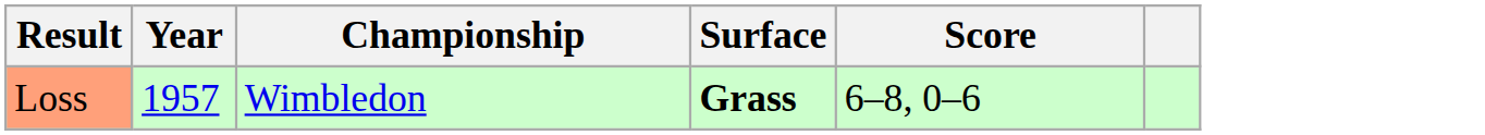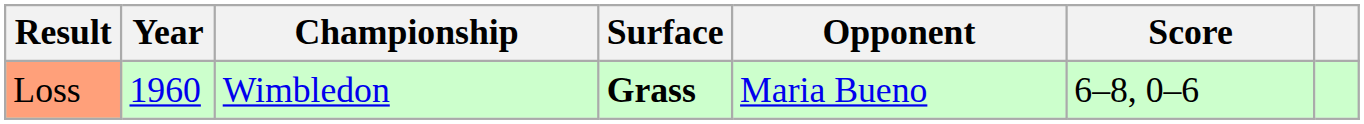 <table class="sortable wikitable">
 <tr>
 <th style="width:45px">Result</th>
 <th style="width:35px">Year</th>
 <th style="width:180px">Championship</th>
 <th style="width:50px">Surface</th>
+<th style="width:160px">Opponent</th>
 <th style="width:120px" class="unsortable">Score</th>
 <th style="width:15px" class="unsortable"></th>
 </tr>
 <tr style="background:#cfc;">
 <td style="background:#ffa07a;">Loss</td>
-<td><a href='#'>1957</a></td>
+<td><a href='#'>1960</a></td>
 <td><a href='#'>Wimbledon</a></td>
 <td><strong>Grass</strong></td>
+<td> <a href='#'>Maria Bueno</a></td>
 <td>6–8, 0–6</td>
 <td></td>
 </tr>
 </table>
